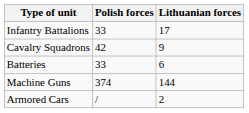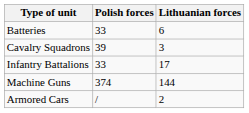 <table class="wikitable">
 <tr>
 <th>Type of unit</th>
 <th>Polish forces</th>
 <th>Lithuanian forces</th>
 </tr>
 <tr>
+<td>Batteries</td>
+<td>33</td>
+<td>6</td>
+</tr>
+<tr>
+<td>Cavalry Squadrons</td>
+<td>39</td>
+<td>3</td>
+</tr>
+<tr>
 <td>Infantry Battalions</td>
 <td>33</td>
 <td>17</td>
-</tr>
-<tr>
-<td>Cavalry Squadrons</td>
-<td>42</td>
-<td>9</td>
-</tr>
-<tr>
-<td>Batteries</td>
-<td>33</td>
-<td>6</td>
 </tr>
 <tr>
 <td>Machine Guns</td>
 <td>374</td>
 <td>144</td>
 </tr>
 <tr>
 <td>Armored Cars</td>
 <td>/</td>
 <td>2</td>
 </tr>
 </table>
